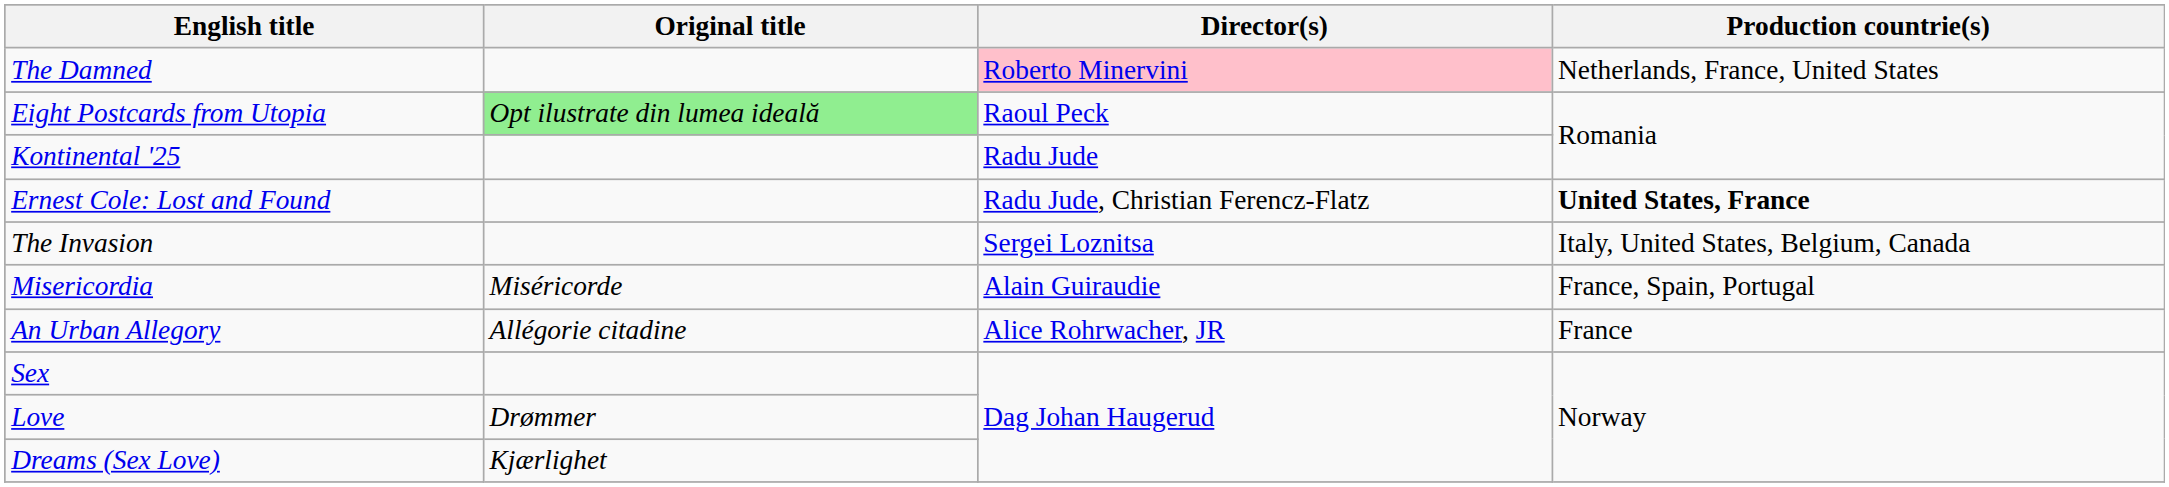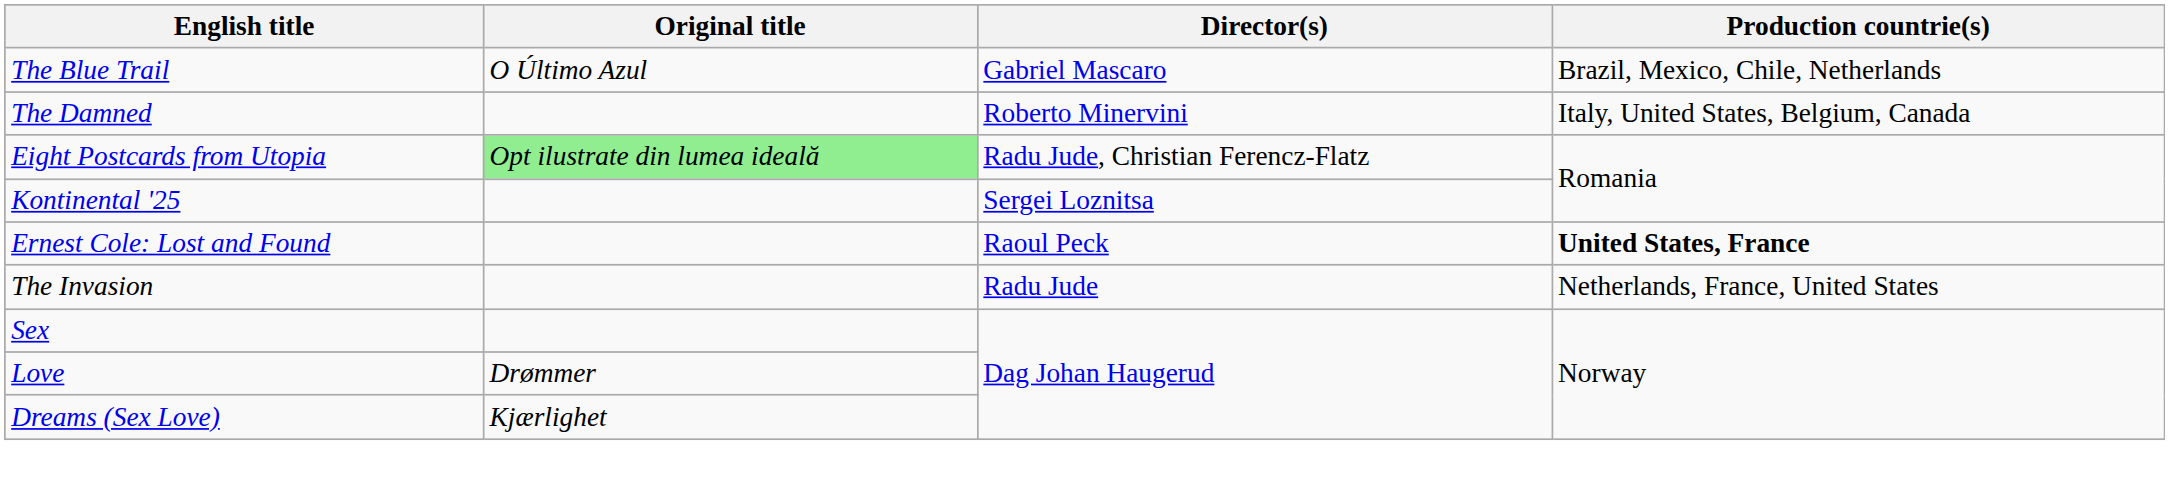 <table class="sortable wikitable" style="width:100%; margin-bottom:4px" cellpadding="5">
 <tr>
 <th scope="col">English title</th>
 <th scope="col">Original title</th>
 <th scope="col">Director(s)</th>
 <th scope="col">Production countrie(s)</th>
 </tr>
 <tr>
+<td><em><a href='#'>The Blue Trail</a></em></td>
+<td><em>O Último Azul</em></td>
+<td><a href='#'>Gabriel Mascaro</a></td>
+<td>Brazil, Mexico, Chile, Netherlands</td>
+</tr>
+<tr>
 <td><em><a href='#'>The Damned</a></em></td>
 <td></td>
-<td style="background: pink;"><a href='#'>Roberto Minervini</a></td>
-<td>Netherlands, France, United States</td>
+<td><a href='#'>Roberto Minervini</a></td>
+<td>Italy, United States, Belgium, Canada</td>
 </tr>
 <tr>
 <td><em><a href='#'>Eight Postcards from Utopia</a></em></td>
 <td style="background: lightgreen;"><em>Opt ilustrate din lumea ideală</em></td>
-<td><a href='#'>Raoul Peck</a></td>
+<td><a href='#'>Radu Jude</a>, Christian Ferencz-Flatz</td>
 <td rowspan="2">Romania</td>
 </tr>
 <tr>
 <td><em><a href='#'>Kontinental '25</a></em></td>
 <td></td>
-<td><a href='#'>Radu Jude</a></td>
+<td><a href='#'>Sergei Loznitsa</a></td>
 </tr>
 <tr>
 <td><em><a href='#'>Ernest Cole: Lost and Found</a></em></td>
 <td></td>
-<td><a href='#'>Radu Jude</a>, Christian Ferencz-Flatz</td>
+<td><a href='#'>Raoul Peck</a></td>
 <td><strong>United States, France</strong></td>
 </tr>
 <tr>
 <td><em>The Invasion</em></td>
 <td></td>
-<td><a href='#'>Sergei Loznitsa</a></td>
-<td>Italy, United States, Belgium, Canada</td>
-</tr>
-<tr>
-<td><em><a href='#'>Misericordia</a></em></td>
-<td><em>Miséricorde</em></td>
-<td><a href='#'>Alain Guiraudie</a></td>
-<td>France, Spain, Portugal</td>
-</tr>
-<tr>
-<td><em><a href='#'>An Urban Allegory</a></em></td>
-<td><em>Allégorie citadine</em></td>
-<td><a href='#'>Alice Rohrwacher</a>, <a href='#'>JR</a></td>
-<td>France</td>
+<td><a href='#'>Radu Jude</a></td>
+<td>Netherlands, France, United States</td>
 </tr>
 <tr>
 <td><em><a href='#'>Sex</a></em></td>
 <td></td>
 <td rowspan="3"><a href='#'>Dag Johan Haugerud</a></td>
 <td rowspan="3">Norway</td>
 </tr>
 <tr>
 <td><em><a href='#'>Love</a></em></td>
 <td><em>Drømmer</em></td>
 </tr>
 <tr>
 <td><em><a href='#'>Dreams (Sex Love)</a></em></td>
 <td><em>Kjærlighet</em></td>
 </tr>
 </table>
